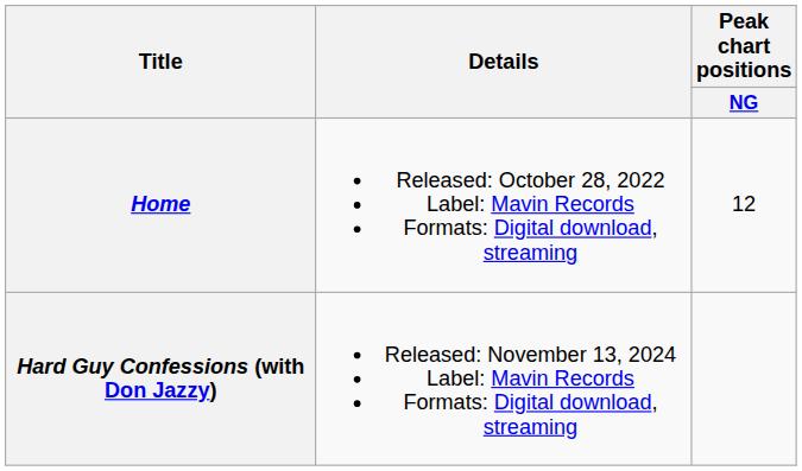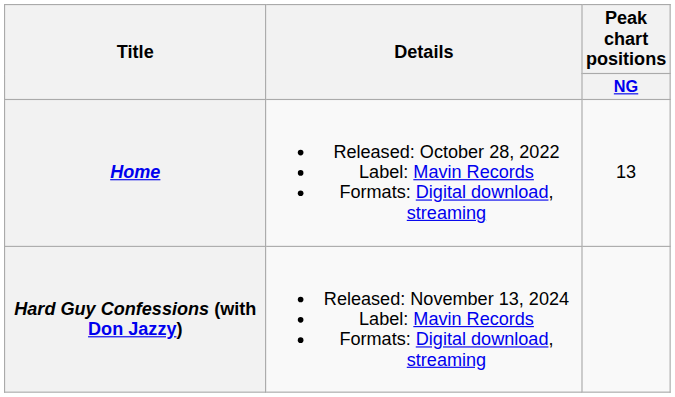 <table class="wikitable plainrowheaders" style="text-align:center;">
 <tr>
 <th scope="col" rowspan="2" style="width:14em;">Title</th>
 <th scope="col" rowspan="2" style="width:17em;">Details</th>
 <th scope="col" colspan="1">Peak chart positions</th>
 </tr>
 <tr>
 <th scope="col" style="width:2.8em;font-size:90%;"><a href='#'>NG</a><br></th>
 </tr>
 <tr>
 <th scope="row"><em><a href='#'>Home</a></em></th>
 <td><br><ul><li>Released: October 28, 2022</li><li>Label: <a href='#'>Mavin Records</a></li><li>Formats: <a href='#'>Digital download</a>, <a href='#'>streaming</a></li></ul></td>
-<td>12</td>
+<td>13</td>
 </tr>
 <tr>
 <th scope="row"><em>Hard Guy Confessions</em> (with <a href='#'>Don Jazzy</a>)</th>
 <td><br><ul><li>Released: November 13, 2024</li><li>Label: <a href='#'>Mavin Records</a></li><li>Formats: <a href='#'>Digital download</a>, <a href='#'>streaming</a></li></ul></td>
 </tr>
 </table>
